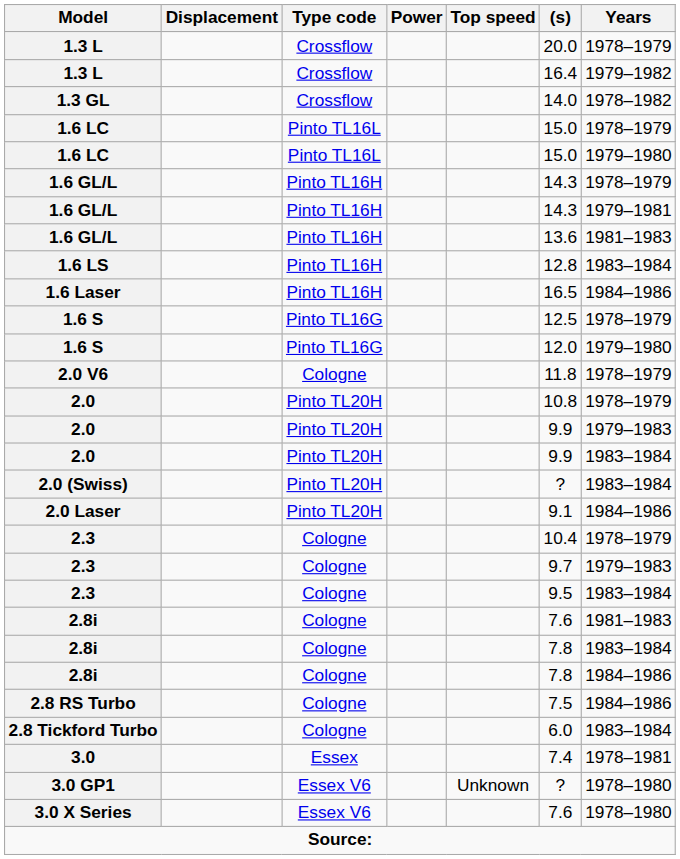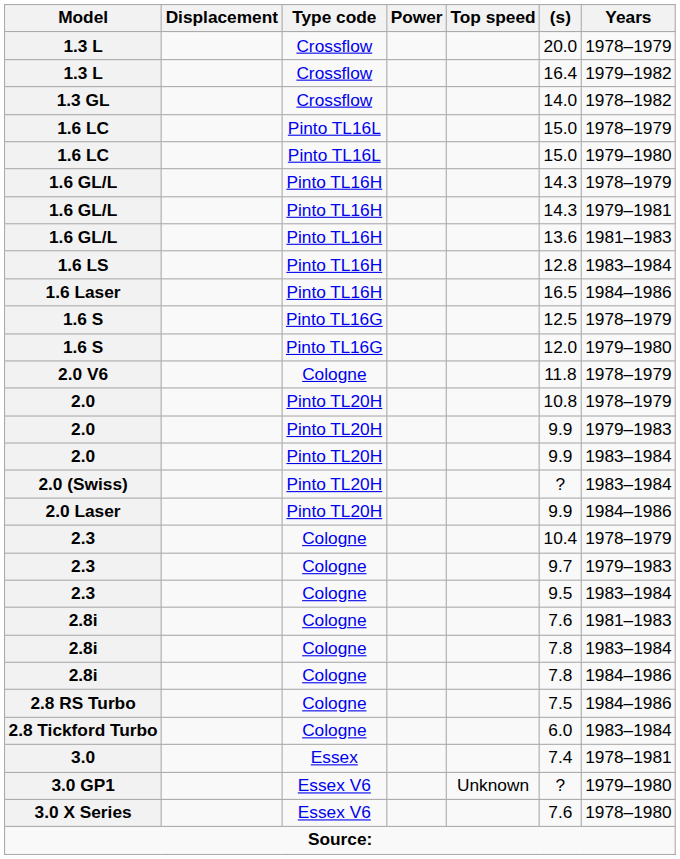 <table class="wikitable collapsible collapsed" style="text-align: center;">
 <tr style="vertical-align:middle;">
 <th>Model</th>
 <th>Displacement</th>
 <th>Type code</th>
 <th>Power</th>
 <th>Top speed</th>
 <th> (s)</th>
 <th>Years</th>
 </tr>
 <tr>
 <th>1.3 L</th>
 <td></td>
 <td><a href='#'>Crossflow</a></td>
 <td></td>
 <td></td>
 <td>20.0</td>
 <td>1978–1979</td>
 </tr>
 <tr>
 <th>1.3 L</th>
 <td></td>
 <td><a href='#'>Crossflow</a></td>
 <td></td>
 <td></td>
 <td>16.4</td>
 <td>1979–1982</td>
 </tr>
 <tr>
 <th>1.3 GL</th>
 <td></td>
 <td><a href='#'>Crossflow</a></td>
 <td></td>
 <td></td>
 <td>14.0</td>
 <td>1978–1982</td>
 </tr>
 <tr>
 <th>1.6 LC</th>
 <td></td>
 <td><a href='#'>Pinto TL16L</a></td>
 <td></td>
 <td></td>
 <td>15.0</td>
 <td>1978–1979</td>
 </tr>
 <tr>
 <th>1.6 LC</th>
 <td></td>
 <td><a href='#'>Pinto TL16L</a></td>
 <td></td>
 <td></td>
 <td>15.0</td>
 <td>1979–1980</td>
 </tr>
 <tr>
 <th>1.6 GL/L</th>
 <td></td>
 <td><a href='#'>Pinto TL16H</a></td>
 <td></td>
 <td></td>
 <td>14.3</td>
 <td>1978–1979</td>
 </tr>
 <tr>
 <th>1.6 GL/L</th>
 <td></td>
 <td><a href='#'>Pinto TL16H</a></td>
 <td></td>
 <td></td>
 <td>14.3</td>
 <td>1979–1981</td>
 </tr>
 <tr>
 <th>1.6 GL/L</th>
 <td></td>
 <td><a href='#'>Pinto TL16H</a></td>
 <td></td>
 <td></td>
 <td>13.6</td>
 <td>1981–1983</td>
 </tr>
 <tr>
 <th>1.6 LS</th>
 <td></td>
 <td><a href='#'>Pinto TL16H</a></td>
 <td></td>
 <td></td>
 <td>12.8</td>
 <td>1983–1984</td>
 </tr>
 <tr>
 <th>1.6 Laser</th>
 <td></td>
 <td><a href='#'>Pinto TL16H</a></td>
 <td></td>
 <td></td>
 <td>16.5</td>
 <td>1984–1986</td>
 </tr>
 <tr>
 <th>1.6 S</th>
 <td></td>
 <td><a href='#'>Pinto TL16G</a></td>
 <td></td>
 <td></td>
 <td>12.5</td>
 <td>1978–1979</td>
 </tr>
 <tr>
 <th>1.6 S</th>
 <td></td>
 <td><a href='#'>Pinto TL16G</a></td>
 <td></td>
 <td></td>
 <td>12.0</td>
 <td>1979–1980</td>
 </tr>
 <tr>
 <th>2.0 V6</th>
 <td></td>
 <td><a href='#'>Cologne</a></td>
 <td></td>
 <td></td>
 <td>11.8</td>
 <td>1978–1979</td>
 </tr>
 <tr>
 <th>2.0</th>
 <td></td>
 <td><a href='#'>Pinto TL20H</a></td>
 <td></td>
 <td></td>
 <td>10.8</td>
 <td>1978–1979</td>
 </tr>
 <tr>
 <th>2.0</th>
 <td></td>
 <td><a href='#'>Pinto TL20H</a></td>
 <td></td>
 <td></td>
 <td>9.9</td>
 <td>1979–1983</td>
 </tr>
 <tr>
 <th>2.0</th>
 <td></td>
 <td><a href='#'>Pinto TL20H</a></td>
 <td></td>
 <td></td>
 <td>9.9</td>
 <td>1983–1984</td>
 </tr>
 <tr>
 <th>2.0 (Swiss)</th>
 <td></td>
 <td><a href='#'>Pinto TL20H</a></td>
 <td></td>
 <td></td>
 <td>?</td>
 <td>1983–1984</td>
 </tr>
 <tr>
 <th>2.0 Laser</th>
 <td></td>
 <td><a href='#'>Pinto TL20H</a></td>
 <td></td>
 <td></td>
-<td>9.1</td>
+<td>9.9</td>
 <td>1984–1986</td>
 </tr>
 <tr>
 <th>2.3</th>
 <td></td>
 <td><a href='#'>Cologne</a></td>
 <td></td>
 <td></td>
 <td>10.4</td>
 <td>1978–1979</td>
 </tr>
 <tr>
 <th>2.3</th>
 <td></td>
 <td><a href='#'>Cologne</a></td>
 <td></td>
 <td></td>
 <td>9.7</td>
 <td>1979–1983</td>
 </tr>
 <tr>
 <th>2.3</th>
 <td></td>
 <td><a href='#'>Cologne</a></td>
 <td></td>
 <td></td>
 <td>9.5</td>
 <td>1983–1984</td>
 </tr>
 <tr>
 <th>2.8i</th>
 <td></td>
 <td><a href='#'>Cologne</a></td>
 <td></td>
 <td></td>
 <td>7.6</td>
 <td>1981–1983</td>
 </tr>
 <tr>
 <th>2.8i</th>
 <td></td>
 <td><a href='#'>Cologne</a></td>
 <td></td>
 <td></td>
 <td>7.8</td>
 <td>1983–1984</td>
 </tr>
 <tr>
 <th>2.8i</th>
 <td></td>
 <td><a href='#'>Cologne</a></td>
 <td></td>
 <td></td>
 <td>7.8</td>
 <td>1984–1986</td>
 </tr>
 <tr>
 <th>2.8 RS Turbo</th>
 <td></td>
 <td><a href='#'>Cologne</a></td>
 <td></td>
 <td></td>
 <td>7.5</td>
 <td>1984–1986</td>
 </tr>
 <tr>
 <th>2.8 Tickford Turbo</th>
 <td></td>
 <td><a href='#'>Cologne</a></td>
 <td></td>
 <td></td>
 <td>6.0</td>
 <td>1983–1984</td>
 </tr>
 <tr>
 <th>3.0</th>
 <td></td>
 <td><a href='#'>Essex</a></td>
 <td></td>
 <td></td>
 <td>7.4</td>
 <td>1978–1981</td>
 </tr>
 <tr>
 <th>3.0 GP1</th>
 <td></td>
 <td><a href='#'>Essex V6</a></td>
 <td></td>
 <td>Unknown</td>
 <td>?</td>
-<td>1978–1980</td>
+<td>1979–1980</td>
 </tr>
 <tr>
 <th>3.0 X Series</th>
 <td></td>
 <td><a href='#'>Essex V6</a></td>
 <td></td>
 <td></td>
 <td>7.6</td>
 <td>1978–1980</td>
 </tr>
 <tr>
 <td colspan="7" style="text-align: center;"><strong>Source:</strong></td>
 </tr>
 </table>
